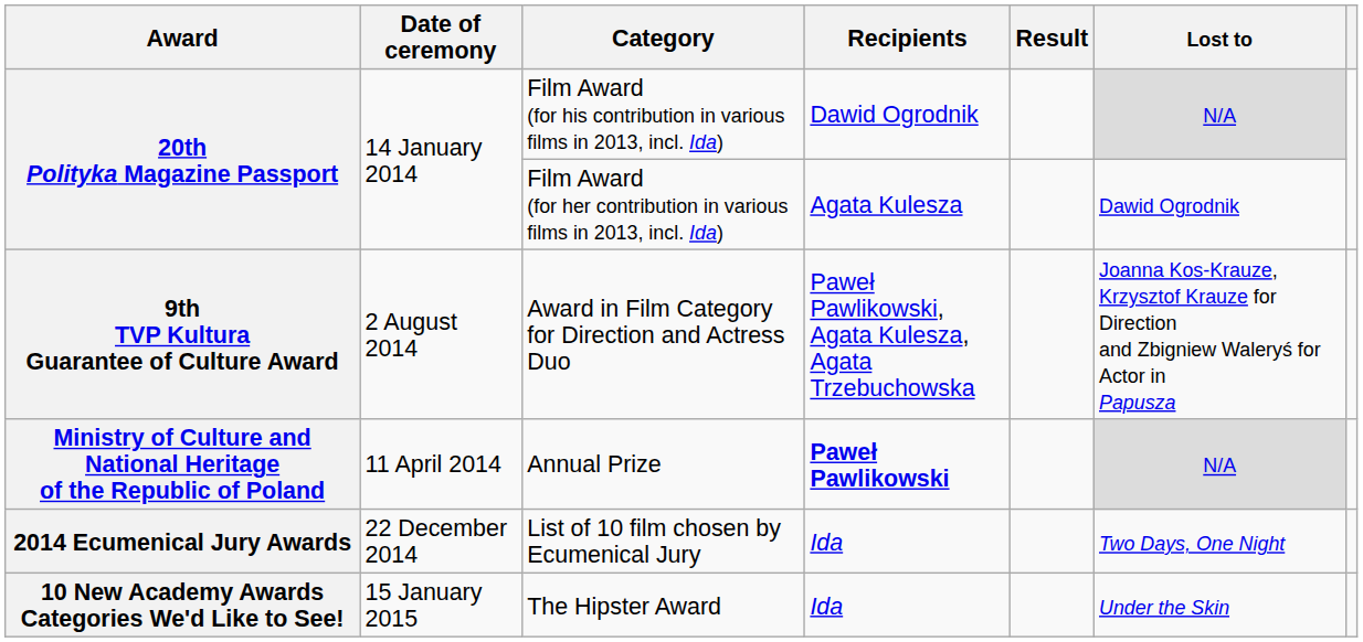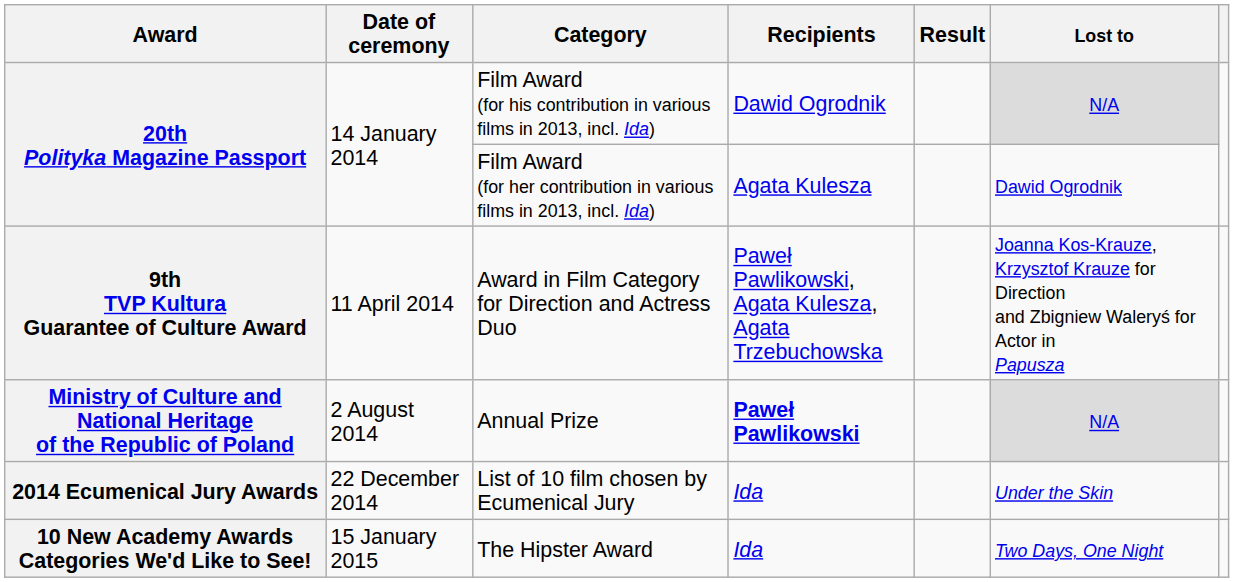 <table class="wikitable plainrowheaders sortable" style="font-size: 95%;">
 <tr>
 <th scope="col" colspan="2">Award</th>
 <th scope="col">Date of ceremony</th>
 <th scope="col">Category</th>
 <th scope="col">Recipients</th>
 <th scope="col">Result</th>
 <th scope="col"><small>Lost to</small></th>
 <th scope="col" class="unsortable"></th>
 </tr>
 <tr>
 <th scope="row" colspan="2" rowspan="2"><a href='#'>20th <br><em>Polityka</em> Magazine Passport</a></th>
 <td scope="row" rowspan="2">14 January 2014</td>
 <td>Film Award <br><small>(for his contribution in various films in 2013, incl. <em><a href='#'>Ida</a></em>)</small></td>
 <td><a href='#'>Dawid Ogrodnik</a></td>
 <td></td>
 <td style="background:#dcdcdc; text-align:center;"><small><a href='#'>N/A</a></small></td>
 <td style="text-align:center;" rowspan="2"></td>
 </tr>
 <tr>
 <td>Film Award <br><small>(for her contribution in various films in 2013, incl. <em><a href='#'>Ida</a></em>)</small></td>
 <td><a href='#'>Agata Kulesza</a></td>
 <td></td>
 <td><small><a href='#'>Dawid Ogrodnik</a></small></td>
 </tr>
 <tr>
 <th scope="row" colspan="2">9th <br><a href='#'>TVP Kultura</a> <br>Guarantee of Culture Award</th>
-<td scope="row">2 August 2014</td>
+<td scope="row">11 April 2014</td>
 <td>Award in Film Category <br>for Direction and Actress Duo</td>
 <td><a href='#'>Paweł Pawlikowski</a>, <br><a href='#'>Agata Kulesza</a>, <br><a href='#'>Agata Trzebuchowska</a></td>
 <td></td>
 <td><small><a href='#'>Joanna Kos-Krauze</a>, <a href='#'>Krzysztof Krauze</a> for Direction<br> and Zbigniew Waleryś for Actor in <br><em><a href='#'>Papusza</a></em></small></td>
 <td style="text-align:center;"></td>
 </tr>
 <tr>
 <th scope="row" colspan="2"><a href='#'>Ministry of Culture and National Heritage <br>of the Republic of Poland</a></th>
-<td scope="row">11 April 2014</td>
+<td scope="row">2 August 2014</td>
 <td>Annual Prize</td>
 <td><strong><a href='#'>Paweł Pawlikowski</a></strong></td>
 <td></td>
 <td style="background:#dcdcdc; text-align:center;"><small><a href='#'>N/A</a></small></td>
 <td style="text-align:center;"></td>
 </tr>
 <tr>
 <th scope="row" colspan="2">2014 Ecumenical Jury Awards</th>
 <td scope="row">22 December 2014</td>
 <td>List of 10 film chosen by Ecumenical Jury</td>
 <td><em><a href='#'>Ida</a></em></td>
 <td></td>
-<td><small><em><a href='#'>Two Days, One Night</a></em></small></td>
+<td><small><em><a href='#'>Under the Skin</a></em></small></td>
 <td style="text-align:center;"></td>
 </tr>
 <tr>
 <th scope="row" colspan="2">10 New Academy Awards Categories We'd Like to See!</th>
 <td scope="row">15 January 2015</td>
 <td>The Hipster Award</td>
 <td><em><a href='#'>Ida</a></em></td>
 <td></td>
-<td><small><em><a href='#'>Under the Skin</a></em></small></td>
+<td><small><em><a href='#'>Two Days, One Night</a></em></small></td>
 <td style="text-align:center;"></td>
 </tr>
 </table>
